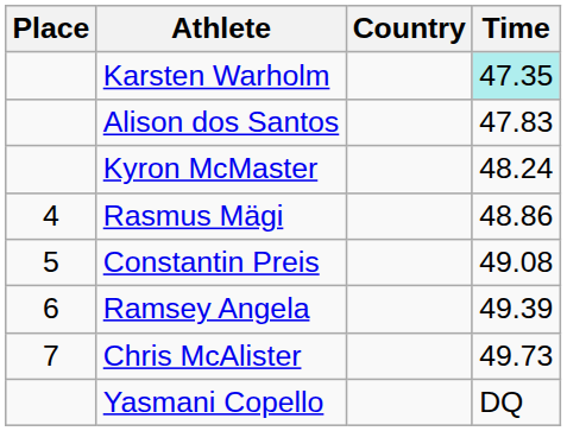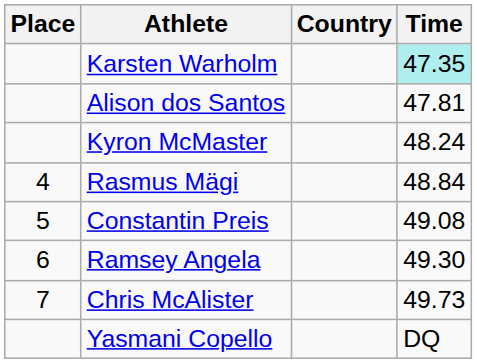 <table class="wikitable">
 <tr>
 <th>Place</th>
 <th>Athlete</th>
 <th>Country</th>
 <th>Time</th>
 </tr>
 <tr>
 <td align=center></td>
 <td><a href='#'>Karsten Warholm</a></td>
 <td></td>
 <td style="background: paleturquoise;">47.35</td>
 </tr>
 <tr>
 <td align=center></td>
 <td><a href='#'>Alison dos Santos</a></td>
 <td></td>
-<td>47.83</td>
+<td>47.81</td>
 </tr>
 <tr>
 <td align=center></td>
 <td><a href='#'>Kyron McMaster</a></td>
 <td></td>
 <td>48.24</td>
 </tr>
 <tr>
 <td align=center>4</td>
 <td><a href='#'>Rasmus Mägi</a></td>
 <td></td>
-<td>48.86</td>
+<td>48.84</td>
 </tr>
 <tr>
 <td align=center>5</td>
 <td><a href='#'>Constantin Preis</a></td>
 <td></td>
 <td>49.08</td>
 </tr>
 <tr>
 <td align=center>6</td>
 <td><a href='#'>Ramsey Angela</a></td>
 <td></td>
-<td>49.39</td>
+<td>49.30</td>
 </tr>
 <tr>
 <td align=center>7</td>
 <td><a href='#'>Chris McAlister</a></td>
 <td></td>
 <td>49.73</td>
 </tr>
 <tr>
 <td align=center></td>
 <td><a href='#'>Yasmani Copello</a></td>
 <td></td>
 <td>DQ</td>
 </tr>
 </table>
